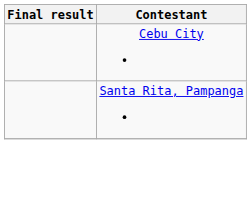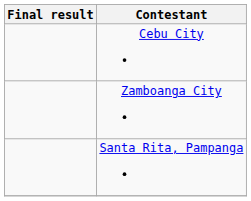 <table class="wikitable" style="text-align:center;">
 <tr>
 <th>Final result</th>
 <th>Contestant</th>
 </tr>
 <tr>
 <td></td>
 <td><a href='#'>Cebu City</a><br><ul><li></li></ul></td>
 </tr>
 <tr>
 <td></td>
+<td><a href='#'>Zamboanga City</a><br><ul><li></li></ul></td>
+</tr>
+<tr>
+<td></td>
 <td><a href='#'>Santa Rita, Pampanga</a><br><ul><li></li></ul></td>
 </tr>
 <tr>
 </tr>
 </table>
